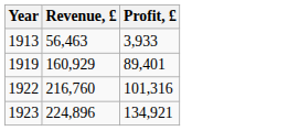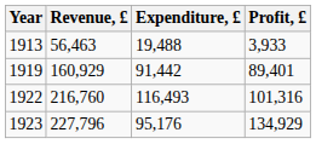 <table class="wikitable">
 <tr>
 <th>Year</th>
 <th>Revenue, £</th>
+<th>Expenditure, £</th>
 <th>Profit, £</th>
 </tr>
 <tr>
 <td>1913</td>
 <td>56,463</td>
+<td>19,488</td>
 <td>3,933</td>
 </tr>
 <tr>
 <td>1919</td>
 <td>160,929</td>
+<td>91,442</td>
 <td>89,401</td>
 </tr>
 <tr>
 <td>1922</td>
 <td>216,760</td>
+<td>116,493</td>
 <td>101,316</td>
 </tr>
 <tr>
 <td>1923</td>
-<td>224,896</td>
-<td>134,921</td>
+<td>227,796</td>
+<td>95,176</td>
+<td>134,929</td>
 </tr>
 </table>
